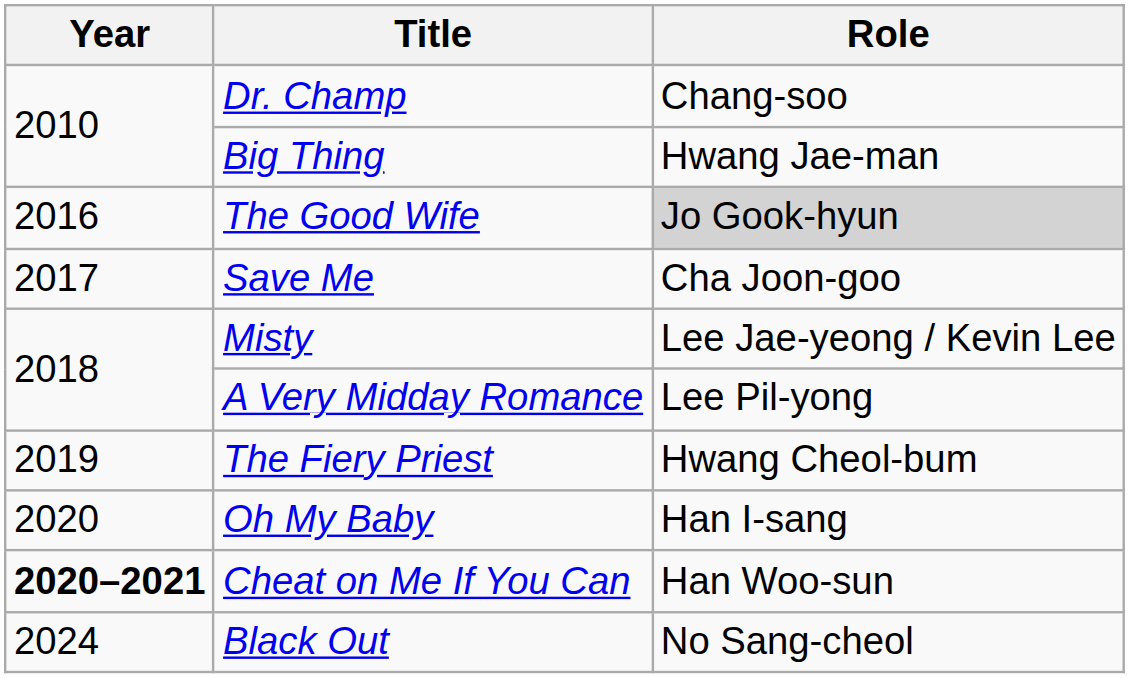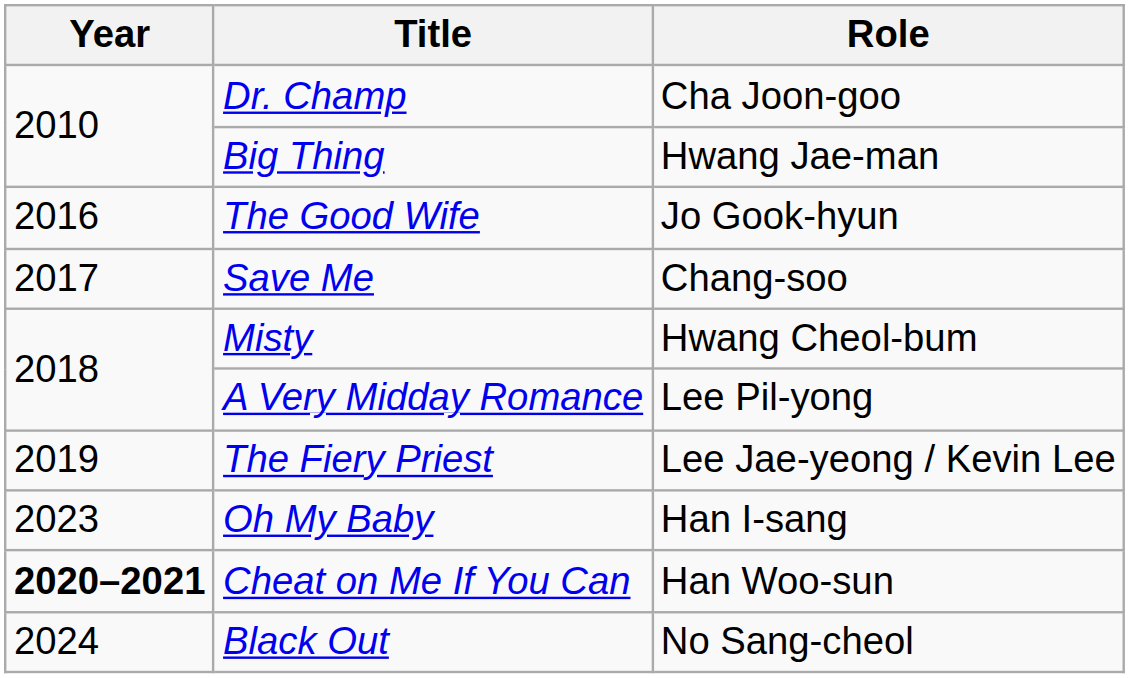 <table class="wikitable">
 <tr>
 <th>Year</th>
 <th>Title</th>
 <th>Role</th>
 </tr>
 <tr>
 <td rowspan=2>2010</td>
 <td><em><a href='#'>Dr. Champ</a></em></td>
-<td>Chang-soo</td>
+<td>Cha Joon-goo</td>
 </tr>
 <tr>
 <td><em><a href='#'>Big Thing</a></em></td>
 <td>Hwang Jae-man</td>
 </tr>
 <tr>
 <td>2016</td>
 <td><em><a href='#'>The Good Wife</a></em></td>
-<td style="background: lightgrey;">Jo Gook-hyun</td>
+<td>Jo Gook-hyun</td>
 </tr>
 <tr>
 <td>2017</td>
 <td><em><a href='#'>Save Me</a></em></td>
-<td>Cha Joon-goo</td>
+<td>Chang-soo</td>
 </tr>
 <tr>
 <td rowspan=2>2018</td>
 <td><em><a href='#'>Misty</a></em></td>
-<td>Lee Jae-yeong / Kevin Lee</td>
+<td>Hwang Cheol-bum</td>
 </tr>
 <tr>
 <td><em><a href='#'>A Very Midday Romance</a></em></td>
 <td>Lee Pil-yong</td>
 </tr>
 <tr>
 <td>2019</td>
 <td><em><a href='#'>The Fiery Priest</a></em></td>
-<td>Hwang Cheol-bum</td>
+<td>Lee Jae-yeong / Kevin Lee</td>
 </tr>
 <tr>
-<td>2020</td>
+<td>2023</td>
 <td><em><a href='#'>Oh My Baby</a></em></td>
 <td>Han I-sang</td>
 </tr>
 <tr>
 <td><strong>2020–2021</strong></td>
 <td><em><a href='#'>Cheat on Me If You Can</a></em></td>
 <td>Han Woo-sun</td>
 </tr>
 <tr>
 <td>2024</td>
 <td><em><a href='#'>Black Out</a></em></td>
 <td>No Sang-cheol</td>
 </tr>
 </table>
